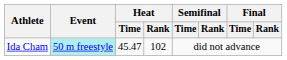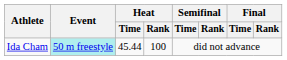 <table class="wikitable" style="text-align:center; font-size:90%">
 <tr>
 <th rowspan="2">Athlete</th>
 <th rowspan="2">Event</th>
 <th colspan="2">Heat</th>
 <th colspan="2">Semifinal</th>
 <th colspan="2">Final</th>
 </tr>
 <tr style="font-size:95%">
 <th>Time</th>
 <th>Rank</th>
 <th>Time</th>
 <th>Rank</th>
 <th>Time</th>
 <th>Rank</th>
 </tr>
 <tr>
 <td align=left><a href='#'>Ida Cham</a></td>
 <td align=left style="background: paleturquoise;"><a href='#'>50 m freestyle</a></td>
-<td>45.47</td>
-<td>102</td>
+<td>45.44</td>
+<td>100</td>
 <td colspan=4>did not advance</td>
 </tr>
 </table>
